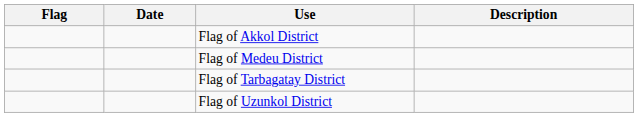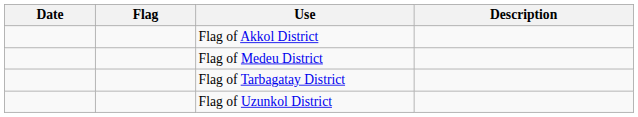 <table class="wikitable">
 <tr>
+<th width="100">Date</th>
 <th width="110">Flag</th>
-<th width="100">Date</th>
 <th width="250">Use</th>
 <th width="250">Description</th>
 </tr>
 <tr>
 <td></td>
 <td></td>
 <td>Flag of <a href='#'>Akkol District</a></td>
 <td></td>
 </tr>
 <tr>
 <td></td>
 <td></td>
 <td>Flag of <a href='#'>Medeu District</a></td>
 <td></td>
 </tr>
 <tr>
 <td></td>
 <td></td>
 <td>Flag of <a href='#'>Tarbagatay District</a></td>
 <td></td>
 </tr>
 <tr>
 <td></td>
 <td></td>
 <td>Flag of <a href='#'>Uzunkol District</a></td>
 <td></td>
 </tr>
 </table>
